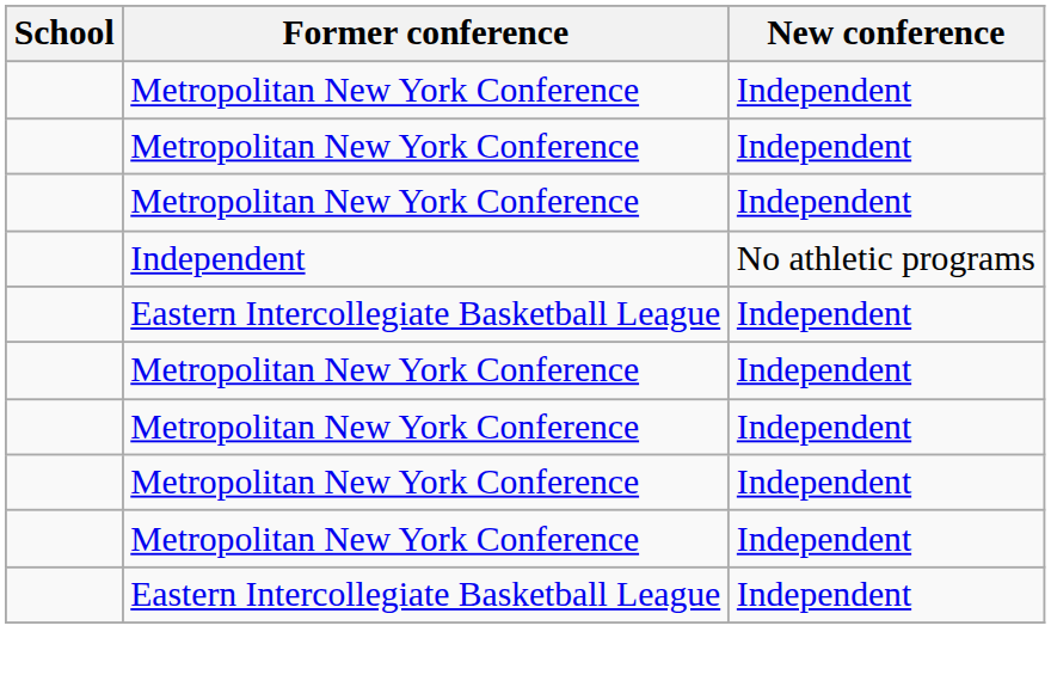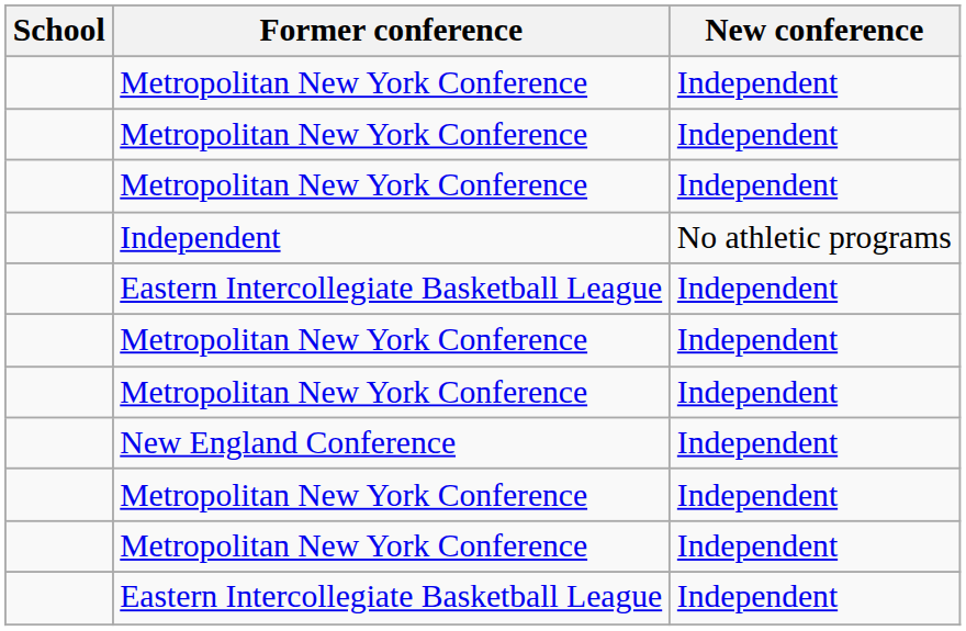 <table class="wikitable sortable">
 <tr>
 <th>School</th>
 <th>Former conference</th>
 <th>New conference</th>
 </tr>
 <tr>
 <td></td>
 <td><a href='#'>Metropolitan New York Conference</a></td>
 <td><a href='#'>Independent</a></td>
 </tr>
 <tr>
 <td></td>
 <td><a href='#'>Metropolitan New York Conference</a></td>
 <td><a href='#'>Independent</a></td>
 </tr>
 <tr>
 <td></td>
 <td><a href='#'>Metropolitan New York Conference</a></td>
 <td><a href='#'>Independent</a></td>
 </tr>
 <tr>
 <td></td>
 <td><a href='#'>Independent</a></td>
 <td>No athletic programs</td>
 </tr>
 <tr>
 <td></td>
 <td><a href='#'>Eastern Intercollegiate Basketball League</a></td>
 <td><a href='#'>Independent</a></td>
 </tr>
 <tr>
 <td></td>
 <td><a href='#'>Metropolitan New York Conference</a></td>
 <td><a href='#'>Independent</a></td>
 </tr>
 <tr>
 <td></td>
 <td><a href='#'>Metropolitan New York Conference</a></td>
 <td><a href='#'>Independent</a></td>
 </tr>
 <tr>
 <td></td>
+<td><a href='#'>New England Conference</a></td>
+<td><a href='#'>Independent</a></td>
+</tr>
+<tr>
+<td></td>
 <td><a href='#'>Metropolitan New York Conference</a></td>
 <td><a href='#'>Independent</a></td>
 </tr>
 <tr>
 <td></td>
 <td><a href='#'>Metropolitan New York Conference</a></td>
 <td><a href='#'>Independent</a></td>
 </tr>
 <tr>
 <td></td>
 <td><a href='#'>Eastern Intercollegiate Basketball League</a></td>
 <td><a href='#'>Independent</a></td>
 </tr>
 </table>
